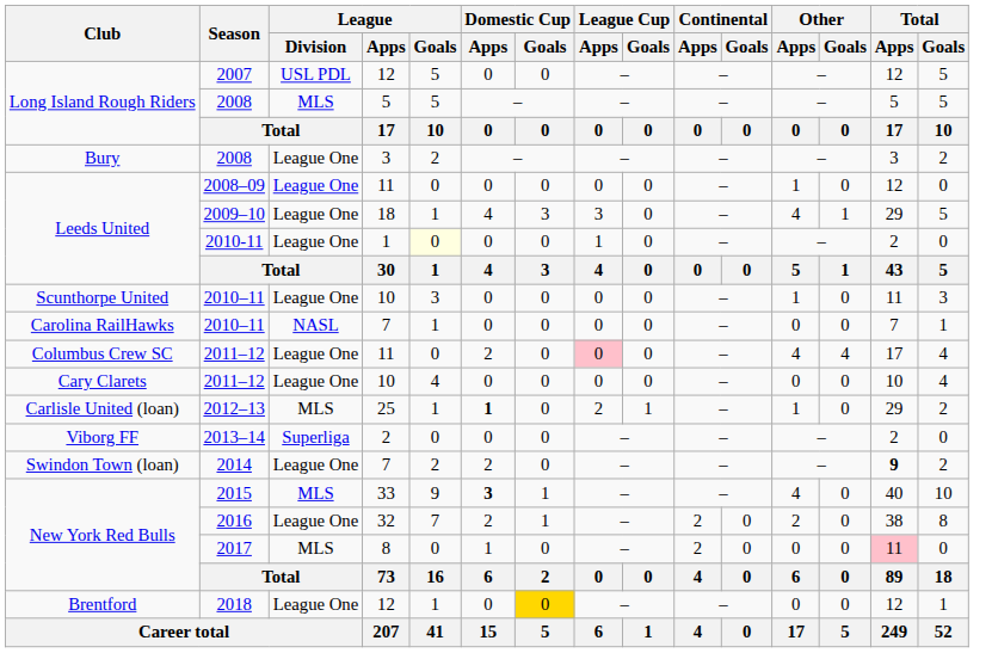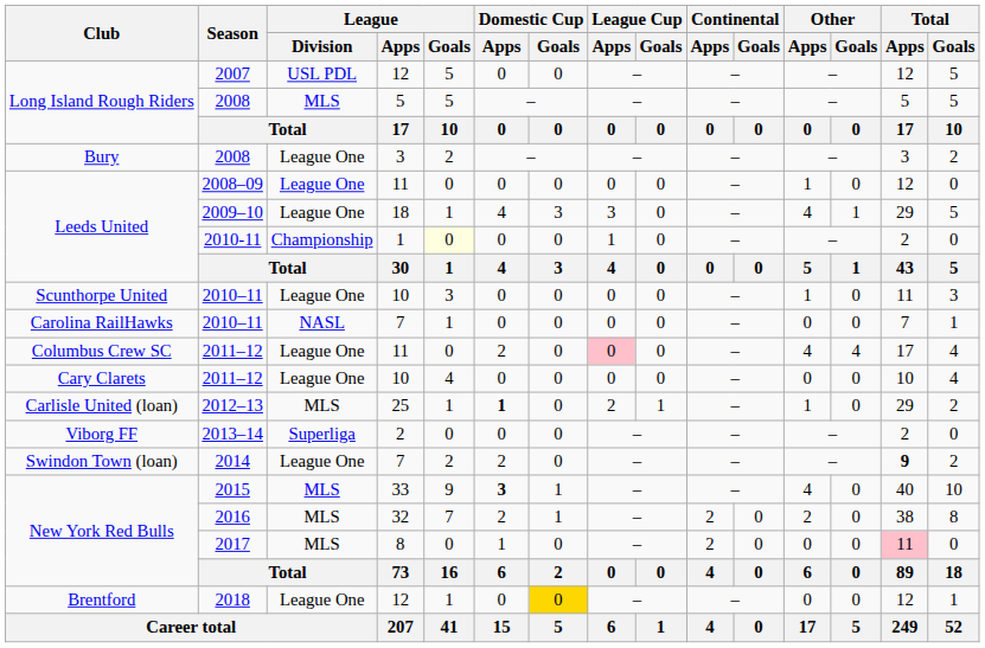 <table class="wikitable" style="text-align: center;">
 <tr>
 <th rowspan=2>Club</th>
 <th rowspan=2>Season</th>
 <th colspan=3>League</th>
 <th colspan=2>Domestic Cup</th>
 <th colspan=2>League Cup</th>
 <th colspan=2>Continental</th>
 <th colspan=2>Other</th>
 <th colspan=2>Total</th>
 </tr>
 <tr>
 <th>Division</th>
 <th>Apps</th>
 <th>Goals</th>
 <th>Apps</th>
 <th>Goals</th>
 <th>Apps</th>
 <th>Goals</th>
 <th>Apps</th>
 <th>Goals</th>
 <th>Apps</th>
 <th>Goals</th>
 <th>Apps</th>
 <th>Goals</th>
 </tr>
 <tr>
 <td rowspan=3><a href='#'>Long Island Rough Riders</a></td>
 <td><a href='#'>2007</a></td>
 <td><a href='#'>USL PDL</a></td>
 <td>12</td>
 <td>5</td>
 <td>0</td>
 <td>0</td>
 <td colspan=2>–</td>
 <td colspan=2>–</td>
 <td colspan=2>–</td>
 <td>12</td>
 <td>5</td>
 </tr>
 <tr>
 <td><a href='#'>2008</a></td>
 <td><a href='#'>MLS</a></td>
 <td>5</td>
 <td>5</td>
 <td colspan=2>–</td>
 <td colspan=2>–</td>
 <td colspan=2>–</td>
 <td colspan=2>–</td>
 <td>5</td>
 <td>5</td>
 </tr>
 <tr>
 <th colspan=2>Total</th>
 <th>17</th>
 <th>10</th>
 <th>0</th>
 <th>0</th>
 <th>0</th>
 <th>0</th>
 <th>0</th>
 <th>0</th>
 <th>0</th>
 <th>0</th>
 <th>17</th>
 <th>10</th>
 </tr>
 <tr>
 <td><a href='#'>Bury</a></td>
 <td><a href='#'>2008</a></td>
 <td>League One</td>
 <td>3</td>
 <td>2</td>
 <td colspan=2>–</td>
 <td colspan=2>–</td>
 <td colspan=2>–</td>
 <td colspan=2>–</td>
 <td>3</td>
 <td>2</td>
 </tr>
 <tr>
 <td rowspan=4><a href='#'>Leeds United</a></td>
 <td><a href='#'>2008–09</a></td>
 <td><a href='#'>League One</a></td>
 <td>11</td>
 <td>0</td>
 <td>0</td>
 <td>0</td>
 <td>0</td>
 <td>0</td>
 <td colspan=2>–</td>
 <td>1</td>
 <td>0</td>
 <td>12</td>
 <td>0</td>
 </tr>
 <tr>
 <td><a href='#'>2009–10</a></td>
 <td>League One</td>
 <td>18</td>
 <td>1</td>
 <td>4</td>
 <td>3</td>
 <td>3</td>
 <td>0</td>
 <td colspan=2>–</td>
 <td>4</td>
 <td>1</td>
 <td>29</td>
 <td>5</td>
 </tr>
 <tr>
 <td><a href='#'>2010-11</a></td>
-<td>League One</td>
+<td><a href='#'>Championship</a></td>
 <td>1</td>
 <td style="background: lightyellow;">0</td>
 <td>0</td>
 <td>0</td>
 <td>1</td>
 <td>0</td>
 <td colspan=2>–</td>
 <td colspan=2>–</td>
 <td>2</td>
 <td>0</td>
 </tr>
 <tr>
 <th colspan=2>Total</th>
 <th>30</th>
 <th>1</th>
 <th>4</th>
 <th>3</th>
 <th>4</th>
 <th>0</th>
 <th>0</th>
 <th>0</th>
 <th>5</th>
 <th>1</th>
 <th>43</th>
 <th>5</th>
 </tr>
 <tr>
 <td><a href='#'>Scunthorpe United</a></td>
 <td><a href='#'>2010–11</a></td>
 <td>League One</td>
 <td>10</td>
 <td>3</td>
 <td>0</td>
 <td>0</td>
 <td>0</td>
 <td>0</td>
 <td colspan=2>–</td>
 <td>1</td>
 <td>0</td>
 <td>11</td>
 <td>3</td>
 </tr>
 <tr>
 <td><a href='#'>Carolina RailHawks</a></td>
 <td><a href='#'>2010–11</a></td>
 <td><a href='#'>NASL</a></td>
 <td>7</td>
 <td>1</td>
 <td>0</td>
 <td>0</td>
 <td>0</td>
 <td>0</td>
 <td colspan=2>–</td>
 <td>0</td>
 <td>0</td>
 <td>7</td>
 <td>1</td>
 </tr>
 <tr>
 <td><a href='#'>Columbus Crew SC</a></td>
 <td><a href='#'>2011–12</a></td>
 <td>League One</td>
 <td>11</td>
 <td>0</td>
 <td>2</td>
 <td>0</td>
 <td style="background: pink;">0</td>
 <td>0</td>
 <td colspan=2>–</td>
 <td>4</td>
 <td>4</td>
 <td>17</td>
 <td>4</td>
 </tr>
 <tr>
 <td><a href='#'>Cary Clarets</a></td>
 <td><a href='#'>2011–12</a></td>
 <td>League One</td>
 <td>10</td>
 <td>4</td>
 <td>0</td>
 <td>0</td>
 <td>0</td>
 <td>0</td>
 <td colspan=2>–</td>
 <td>0</td>
 <td>0</td>
 <td>10</td>
 <td>4</td>
 </tr>
 <tr>
 <td><a href='#'>Carlisle United</a> (loan)</td>
 <td><a href='#'>2012–13</a></td>
 <td>MLS</td>
 <td>25</td>
 <td>1</td>
 <td><strong>1</strong></td>
 <td>0</td>
 <td>2</td>
 <td>1</td>
 <td colspan=2>–</td>
 <td>1</td>
 <td>0</td>
 <td>29</td>
 <td>2</td>
 </tr>
 <tr>
 <td><a href='#'>Viborg FF</a></td>
 <td><a href='#'>2013–14</a></td>
 <td><a href='#'>Superliga</a></td>
 <td>2</td>
 <td>0</td>
 <td>0</td>
 <td>0</td>
 <td colspan=2>–</td>
 <td colspan=2>–</td>
 <td colspan=2>–</td>
 <td>2</td>
 <td>0</td>
 </tr>
 <tr>
 <td><a href='#'>Swindon Town</a> (loan)</td>
 <td><a href='#'>2014</a></td>
 <td>League One</td>
 <td>7</td>
 <td>2</td>
 <td>2</td>
 <td>0</td>
 <td colspan=2>–</td>
 <td colspan=2>–</td>
 <td colspan=2>–</td>
 <td><strong>9</strong></td>
 <td>2</td>
 </tr>
 <tr>
 <td rowspan=4><a href='#'>New York Red Bulls</a></td>
 <td><a href='#'>2015</a></td>
 <td><a href='#'>MLS</a></td>
 <td>33</td>
 <td>9</td>
 <td><strong>3</strong></td>
 <td>1</td>
 <td colspan=2>–</td>
 <td colspan=2>–</td>
 <td>4</td>
 <td>0</td>
 <td>40</td>
 <td>10</td>
 </tr>
 <tr>
 <td><a href='#'>2016</a></td>
-<td>League One</td>
+<td>MLS</td>
 <td>32</td>
 <td>7</td>
 <td>2</td>
 <td>1</td>
 <td colspan=2>–</td>
 <td>2</td>
 <td>0</td>
 <td>2</td>
 <td>0</td>
 <td>38</td>
 <td>8</td>
 </tr>
 <tr>
 <td><a href='#'>2017</a></td>
 <td>MLS</td>
 <td>8</td>
 <td>0</td>
 <td>1</td>
 <td>0</td>
 <td colspan=2>–</td>
 <td>2</td>
 <td>0</td>
 <td>0</td>
 <td>0</td>
 <td style="background: pink;">11</td>
 <td>0</td>
 </tr>
 <tr>
 <th colspan=2>Total</th>
 <th>73</th>
 <th>16</th>
 <th>6</th>
 <th>2</th>
 <th>0</th>
 <th>0</th>
 <th>4</th>
 <th>0</th>
 <th>6</th>
 <th>0</th>
 <th>89</th>
 <th>18</th>
 </tr>
 <tr>
 <td><a href='#'>Brentford</a></td>
 <td><a href='#'>2018</a></td>
 <td>League One</td>
 <td>12</td>
 <td>1</td>
 <td>0</td>
 <td style="background: gold;">0</td>
 <td colspan=2>–</td>
 <td colspan=2>–</td>
 <td>0</td>
 <td>0</td>
 <td>12</td>
 <td>1</td>
 </tr>
 <tr>
 <th colspan=3>Career total</th>
 <th>207</th>
 <th>41</th>
 <th>15</th>
 <th>5</th>
 <th>6</th>
 <th>1</th>
 <th>4</th>
 <th>0</th>
 <th>17</th>
 <th>5</th>
 <th>249</th>
 <th>52</th>
 </tr>
 </table>
